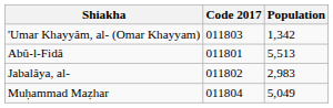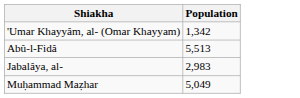 <table class="wikitable sortable">
 <tr>
 <th colspan="1" rowspan="1">Shiakha</th>
-<th colspan="1" rowspan="1">Code 2017</th>
 <th colspan="1" rowspan="1">Population</th>
 </tr>
 <tr>
 <td>'Umar Khayyâm, al- (Omar Khayyam)</td>
-<td>011803</td>
 <td>1,342</td>
 </tr>
 <tr>
 <td>Abû-l-Fidâ</td>
-<td>011801</td>
 <td>5,513</td>
 </tr>
 <tr>
 <td>Jabalâya, al-</td>
-<td>011802</td>
 <td>2,983</td>
 </tr>
 <tr>
 <td>Muḥammad Maẓhar</td>
-<td>011804</td>
 <td>5,049</td>
 </tr>
 </table>
